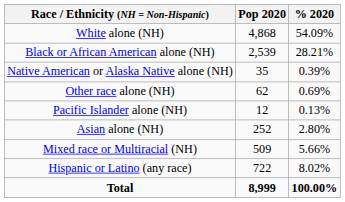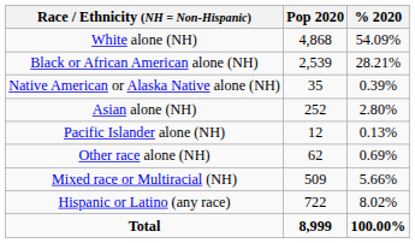 <table class="wikitable" style="text-align:center;">
 <tr>
 <th>Race / Ethnicity <small>(<em>NH = Non-Hispanic</em>)</small></th>
 <th>Pop 2020</th>
 <th>% 2020</th>
 </tr>
 <tr>
 <td><a href='#'>White</a> alone (NH)</td>
 <td>4,868</td>
 <td>54.09%</td>
 </tr>
 <tr>
 <td><a href='#'>Black or African American</a> alone (NH)</td>
 <td>2,539</td>
 <td>28.21%</td>
 </tr>
 <tr>
 <td><a href='#'>Native American</a> or <a href='#'>Alaska Native</a> alone (NH)</td>
 <td>35</td>
 <td>0.39%</td>
 </tr>
 <tr>
-<td><a href='#'>Other race</a> alone (NH)</td>
-<td>62</td>
-<td>0.69%</td>
+<td><a href='#'>Asian</a> alone (NH)</td>
+<td>252</td>
+<td>2.80%</td>
 </tr>
 <tr>
 <td><a href='#'>Pacific Islander</a> alone (NH)</td>
 <td>12</td>
 <td>0.13%</td>
 </tr>
 <tr>
-<td><a href='#'>Asian</a> alone (NH)</td>
-<td>252</td>
-<td>2.80%</td>
+<td><a href='#'>Other race</a> alone (NH)</td>
+<td>62</td>
+<td>0.69%</td>
 </tr>
 <tr>
 <td><a href='#'>Mixed race or Multiracial</a> (NH)</td>
 <td>509</td>
 <td>5.66%</td>
 </tr>
 <tr>
 <td><a href='#'>Hispanic or Latino</a> (any race)</td>
 <td>722</td>
 <td>8.02%</td>
 </tr>
 <tr>
 <td><strong>Total</strong></td>
 <td><strong>8,999</strong></td>
 <td><strong>100.00%</strong></td>
 </tr>
 </table>
